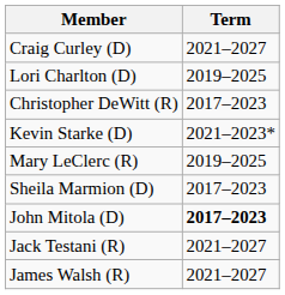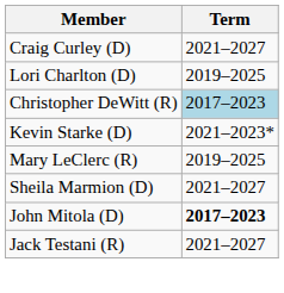 <table class="wikitable">
 <tr>
 <th>Member</th>
 <th>Term</th>
 </tr>
 <tr>
 <td>Craig Curley (D)</td>
 <td>2021–2027</td>
 </tr>
 <tr>
 <td>Lori Charlton (D)</td>
 <td>2019–2025</td>
 </tr>
 <tr>
 <td>Christopher DeWitt (R)</td>
-<td>2017–2023</td>
+<td style="background: lightblue;">2017–2023</td>
 </tr>
 <tr>
 <td>Kevin Starke (D)</td>
 <td>2021–2023*</td>
 </tr>
 <tr>
 <td>Mary LeClerc (R)</td>
 <td>2019–2025</td>
 </tr>
 <tr>
 <td>Sheila Marmion (D)</td>
-<td>2017–2023</td>
+<td>2021–2027</td>
 </tr>
 <tr>
 <td>John Mitola (D)</td>
 <td><strong>2017–2023</strong></td>
 </tr>
 <tr>
 <td>Jack Testani (R)</td>
 <td>2021–2027</td>
 </tr>
-<tr>
-<td>James Walsh (R)</td>
-<td>2021–2027</td>
-</tr>
 </table>
